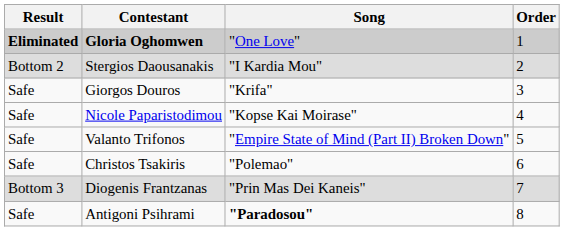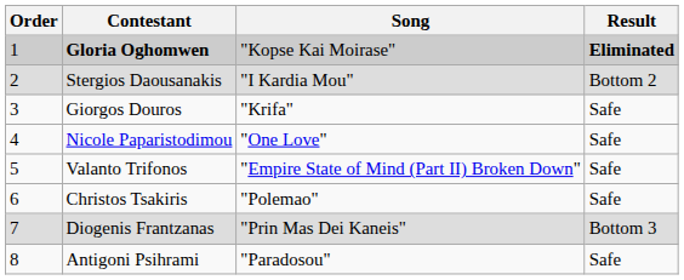 <table class="wikitable" style="font-size: 95%;">
 <tr>
-<th>Result</th>
+<th>Order</th>
 <th>Contestant</th>
 <th>Song</th>
-<th>Order</th>
+<th>Result</th>
 </tr>
 <tr style="background:#ccc;" >
+<td>1</td>
+<td><strong>Gloria Oghomwen</strong></td>
+<td>"Kopse Kai Moirase"</td>
 <td><strong>Eliminated</strong></td>
-<td><strong>Gloria Oghomwen</strong></td>
-<td>"<a href='#'>One Love</a>"</td>
-<td>1</td>
 </tr>
 <tr style="background:#ddd;">
-<td>Bottom 2</td>
+<td>2</td>
 <td>Stergios Daousanakis</td>
 <td>"I Kardia Mou"</td>
-<td>2</td>
+<td>Bottom 2</td>
 </tr>
 <tr>
-<td>Safe</td>
+<td>3</td>
 <td>Giorgos Douros</td>
 <td>"Krifa"</td>
-<td>3</td>
+<td>Safe</td>
 </tr>
 <tr>
+<td>4</td>
+<td><a href='#'>Nicole Paparistodimou</a></td>
+<td>"<a href='#'>One Love</a>"</td>
 <td>Safe</td>
-<td><a href='#'>Nicole Paparistodimou</a></td>
-<td>"Kopse Kai Moirase"</td>
-<td>4</td>
 </tr>
 <tr>
-<td>Safe</td>
+<td>5</td>
 <td>Valanto Trifonos</td>
 <td>"<a href='#'>Empire State of Mind (Part II) Broken Down</a>"</td>
-<td>5</td>
+<td>Safe</td>
 </tr>
 <tr>
-<td>Safe</td>
+<td>6</td>
 <td>Christos Tsakiris</td>
 <td>"Polemao"</td>
-<td>6</td>
+<td>Safe</td>
 </tr>
 <tr style="background:#ddd;">
-<td>Bottom 3</td>
+<td>7</td>
 <td>Diogenis Frantzanas</td>
 <td>"Prin Mas Dei Kaneis"</td>
-<td>7</td>
+<td>Bottom 3</td>
 </tr>
 <tr>
+<td>8</td>
+<td>Antigoni Psihrami</td>
+<td>"Paradosou"</td>
 <td>Safe</td>
-<td>Antigoni Psihrami</td>
-<td><strong>"Paradosou"</strong></td>
-<td>8</td>
 </tr>
 </table>
